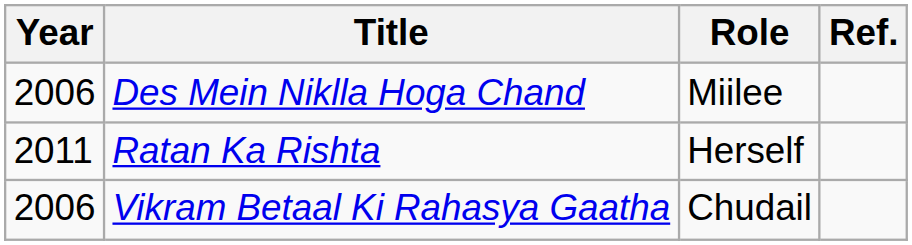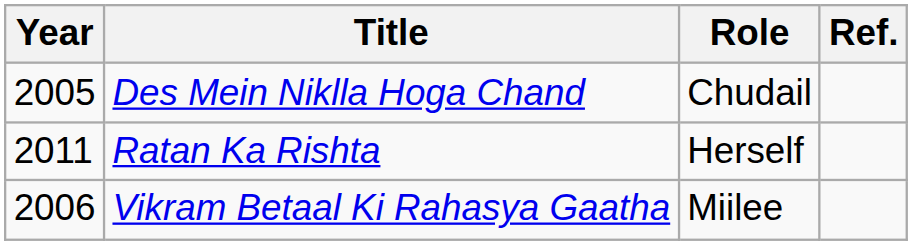 <table class="wikitable sortable">
 <tr>
 <th>Year</th>
 <th>Title</th>
 <th>Role</th>
 <th class="unsortable">Ref.</th>
 </tr>
 <tr>
-<td>2006</td>
+<td>2005</td>
 <td><em><a href='#'>Des Mein Niklla Hoga Chand</a></em></td>
-<td>Miilee</td>
+<td>Chudail</td>
 <td></td>
 </tr>
 <tr>
 <td>2011</td>
 <td><em><a href='#'>Ratan Ka Rishta</a></em></td>
 <td>Herself</td>
 <td></td>
 </tr>
 <tr>
 <td>2006</td>
 <td><em><a href='#'>Vikram Betaal Ki Rahasya Gaatha</a></em></td>
-<td>Chudail</td>
+<td>Miilee</td>
 <td></td>
 </tr>
 </table>
